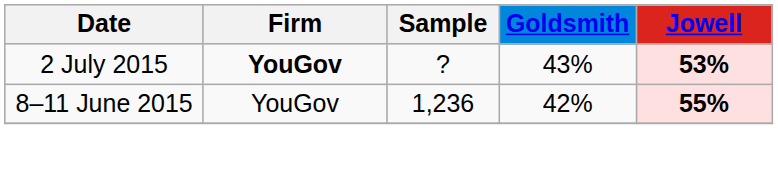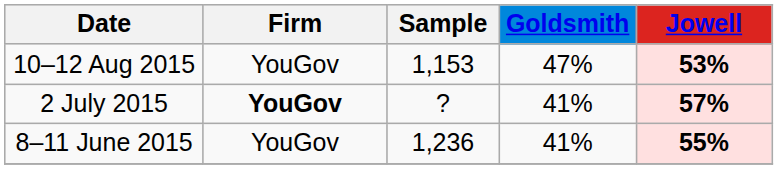 <table class="wikitable sortable" style="text-align:center">
 <tr>
 <th ! style="width:120px;">Date</th>
 <th style="width:110px;">Firm</th>
 <th class="unsortable" style="width:65px;">Sample</th>
 <th ! class="unsortable" style="background:#0087dc; width:80px;"><a href='#'><span>Goldsmith</span></a></th>
 <th ! class="unsortable" style="background:#dc241f; width:80px;"><a href='#'><span>Jowell</span></a></th>
 </tr>
 <tr>
+<td>10–12 Aug 2015</td>
+<td>YouGov</td>
+<td>1,153</td>
+<td>47%</td>
+<td style="background:#ffe0e0"><strong>53%</strong></td>
+</tr>
+<tr>
 <td>2 July 2015</td>
 <td><strong>YouGov</strong></td>
 <td>?</td>
-<td>43%</td>
-<td style="background:#ffe0e0"><strong>53%</strong></td>
+<td>41%</td>
+<td style="background:#ffe0e0"><strong>57%</strong></td>
 </tr>
 <tr>
 <td>8–11 June 2015</td>
 <td>YouGov</td>
 <td>1,236</td>
-<td>42%</td>
+<td>41%</td>
 <td style="background:#ffe0e0"><strong>55%</strong></td>
 </tr>
 <tr>
 </tr>
 </table>
